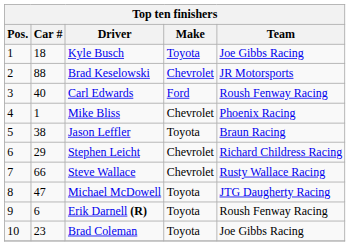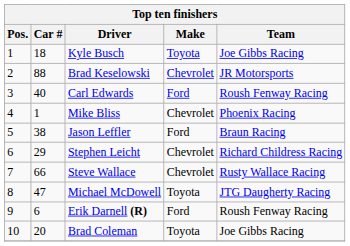 <table class="wikitable" style="font-size: 90%;">
 <tr>
 <th colspan=9>Top ten finishers</th>
 </tr>
 <tr>
 <th>Pos.</th>
 <th>Car #</th>
 <th>Driver</th>
 <th>Make</th>
 <th>Team</th>
 </tr>
 <tr>
 <td>1</td>
 <td>18</td>
 <td><a href='#'>Kyle Busch</a></td>
 <td><a href='#'>Toyota</a></td>
 <td><a href='#'>Joe Gibbs Racing</a></td>
 </tr>
 <tr>
 <td>2</td>
 <td>88</td>
 <td><a href='#'>Brad Keselowski</a></td>
 <td><a href='#'>Chevrolet</a></td>
 <td><a href='#'>JR Motorsports</a></td>
 </tr>
 <tr>
 <td>3</td>
 <td>40</td>
 <td><a href='#'>Carl Edwards</a></td>
 <td><a href='#'>Ford</a></td>
 <td><a href='#'>Roush Fenway Racing</a></td>
 </tr>
 <tr>
 <td>4</td>
 <td>1</td>
 <td><a href='#'>Mike Bliss</a></td>
 <td>Chevrolet</td>
 <td><a href='#'>Phoenix Racing</a></td>
 </tr>
 <tr>
 <td>5</td>
 <td>38</td>
 <td><a href='#'>Jason Leffler</a></td>
-<td>Toyota</td>
+<td>Ford</td>
 <td><a href='#'>Braun Racing</a></td>
 </tr>
 <tr>
 <td>6</td>
 <td>29</td>
 <td><a href='#'>Stephen Leicht</a></td>
 <td>Chevrolet</td>
 <td><a href='#'>Richard Childress Racing</a></td>
 </tr>
 <tr>
 <td>7</td>
 <td>66</td>
 <td><a href='#'>Steve Wallace</a></td>
 <td>Chevrolet</td>
 <td><a href='#'>Rusty Wallace Racing</a></td>
 </tr>
 <tr>
 <td>8</td>
 <td>47</td>
 <td><a href='#'>Michael McDowell</a></td>
 <td>Toyota</td>
 <td><a href='#'>JTG Daugherty Racing</a></td>
 </tr>
 <tr>
 <td>9</td>
 <td>6</td>
 <td><a href='#'>Erik Darnell</a> <strong>(R)</strong></td>
-<td>Toyota</td>
+<td>Ford</td>
 <td>Roush Fenway Racing</td>
 </tr>
 <tr>
 <td>10</td>
-<td>23</td>
+<td>20</td>
 <td><a href='#'>Brad Coleman</a></td>
 <td>Toyota</td>
 <td>Joe Gibbs Racing</td>
 </tr>
 <tr>
 </tr>
 </table>
